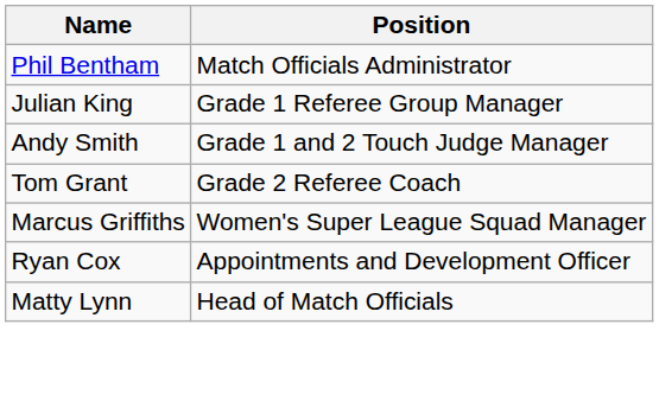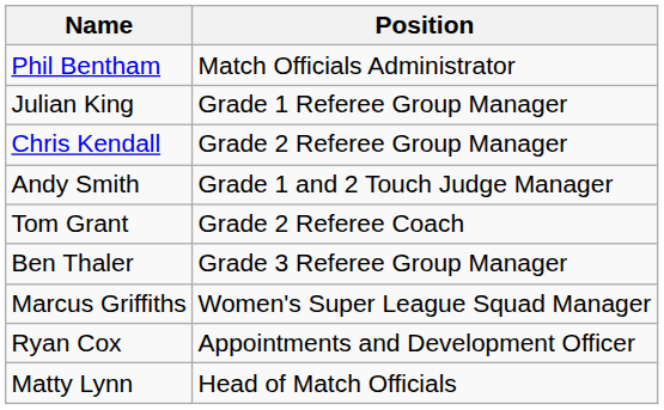 <table class="wikitable">
 <tr>
 <th>Name</th>
 <th>Position</th>
 </tr>
 <tr>
 <td><a href='#'>Phil Bentham</a></td>
 <td>Match Officials Administrator</td>
 </tr>
 <tr>
 <td>Julian King</td>
 <td>Grade 1 Referee Group Manager</td>
 </tr>
 <tr>
+<td><a href='#'>Chris Kendall</a></td>
+<td>Grade 2 Referee Group Manager</td>
+</tr>
+<tr>
 <td>Andy Smith</td>
 <td>Grade 1 and 2 Touch Judge Manager</td>
 </tr>
 <tr>
 <td>Tom Grant</td>
 <td>Grade 2 Referee Coach</td>
+</tr>
+<tr>
+<td>Ben Thaler</td>
+<td>Grade 3 Referee Group Manager</td>
 </tr>
 <tr>
 <td>Marcus Griffiths</td>
 <td>Women's Super League Squad Manager</td>
 </tr>
 <tr>
 <td>Ryan Cox</td>
 <td>Appointments and Development Officer</td>
 </tr>
 <tr>
 <td>Matty Lynn</td>
 <td>Head of Match Officials</td>
 </tr>
 </table>
